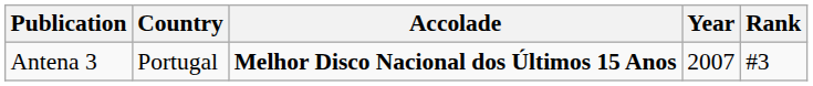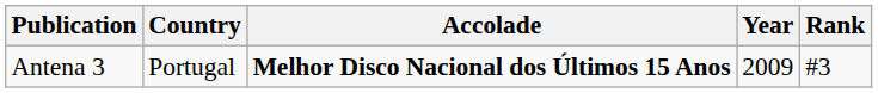 <table class="wikitable">
 <tr>
 <th>Publication</th>
 <th>Country</th>
 <th>Accolade</th>
 <th>Year</th>
 <th>Rank</th>
 </tr>
 <tr>
 <td>Antena 3</td>
 <td>Portugal</td>
 <td><strong>Melhor Disco Nacional dos Últimos 15 Anos</strong></td>
-<td>2007</td>
+<td>2009</td>
 <td>#3</td>
 </tr>
 </table>
